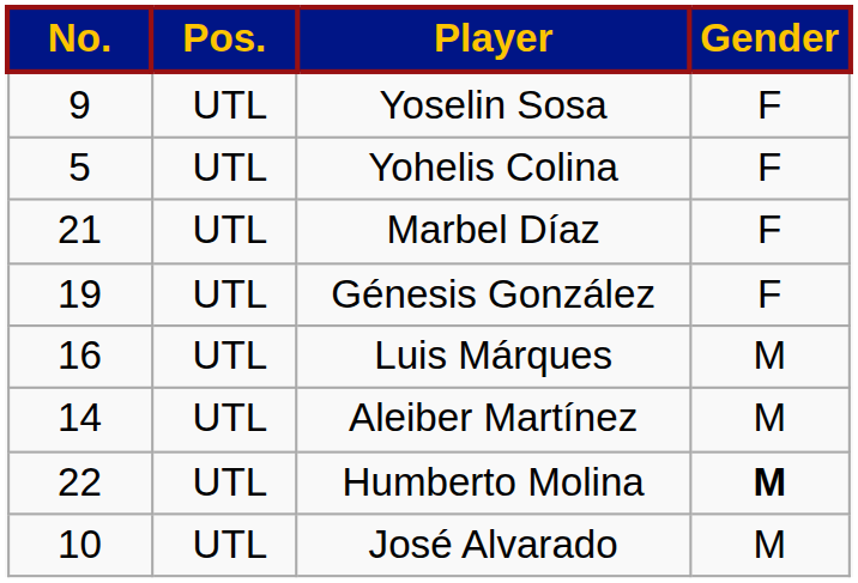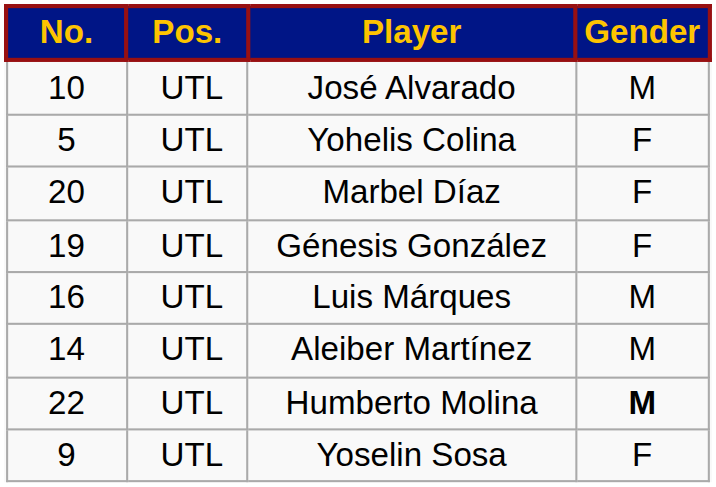 <table class="wikitable" style="text-align: center;">
 <tr>
 <th style="background:#001586; color:#FDC400; border:2px solid #981012; width: 50px;">No.</th>
 <th style="background:#001586; color:#FDC400; border:2px solid #981012; width: 50px;">Pos.</th>
 <th style="background:#001586; color:#FDC400; border:2px solid #981012; width: 150px;">Player</th>
 <th style="background:#001586; color:#FDC400; border:2px solid #981012; width: 50px;">Gender</th>
 </tr>
 <tr>
-<td>9</td>
+<td>10</td>
 <td> UTL</td>
-<td>Yoselin Sosa</td>
-<td>F</td>
+<td>José Alvarado</td>
+<td>M</td>
 </tr>
 <tr>
 <td>5</td>
 <td> UTL</td>
 <td>Yohelis Colina</td>
 <td>F</td>
 </tr>
 <tr>
-<td>21</td>
+<td>20</td>
 <td> UTL</td>
 <td>Marbel Díaz</td>
 <td>F</td>
 </tr>
 <tr>
 <td>19</td>
 <td> UTL</td>
 <td>Génesis González</td>
 <td>F</td>
 </tr>
 <tr>
 <td>16</td>
 <td> UTL</td>
 <td>Luis Márques</td>
 <td>M</td>
 </tr>
 <tr>
 <td>14</td>
 <td> UTL</td>
 <td>Aleiber Martínez</td>
 <td>M</td>
 </tr>
 <tr>
 <td>22</td>
 <td> UTL</td>
 <td>Humberto Molina</td>
 <td><strong>M</strong></td>
 </tr>
 <tr>
-<td>10</td>
+<td>9</td>
 <td> UTL</td>
-<td>José Alvarado</td>
-<td>M</td>
+<td>Yoselin Sosa</td>
+<td>F</td>
 </tr>
 </table>
